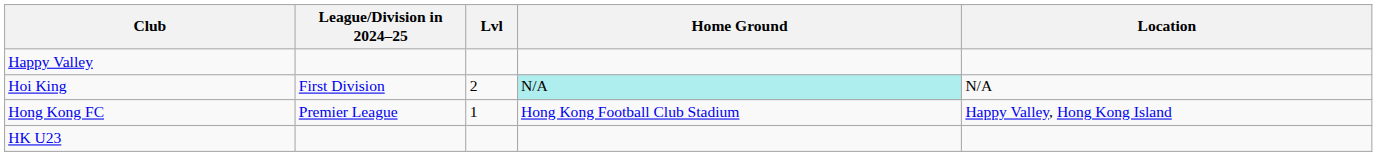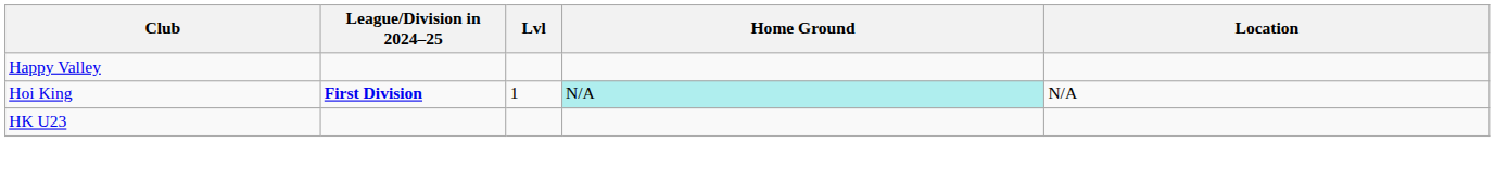 <table class="wikitable sortable" width=80% style="font-size:90%">
 <tr>
 <th width=17%><strong>Club</strong></th>
 <th width=10%><strong>League/Division in 2024–25</strong></th>
 <th width=3%><strong>Lvl</strong></th>
 <th width=26%><strong>Home Ground</strong></th>
 <th width=24%><strong>Location</strong></th>
 </tr>
 <tr>
 <td><a href='#'>Happy Valley</a></td>
 <td></td>
 <td></td>
 <td></td>
 </tr>
 <tr>
 <td><a href='#'>Hoi King</a></td>
-<td><a href='#'>First Division</a></td>
-<td>2</td>
+<td><strong><a href='#'>First Division</a></strong></td>
+<td>1</td>
 <td style="background: paleturquoise;">N/A</td>
 <td>N/A</td>
-</tr>
-<tr>
-<td><a href='#'>Hong Kong FC</a></td>
-<td><a href='#'>Premier League</a></td>
-<td>1</td>
-<td><a href='#'>Hong Kong Football Club Stadium</a></td>
-<td><a href='#'>Happy Valley</a>, <a href='#'>Hong Kong Island</a></td>
 </tr>
 <tr>
 <td><a href='#'>HK U23</a></td>
 <td></td>
 <td></td>
 <td></td>
 <td></td>
 </tr>
 </table>
